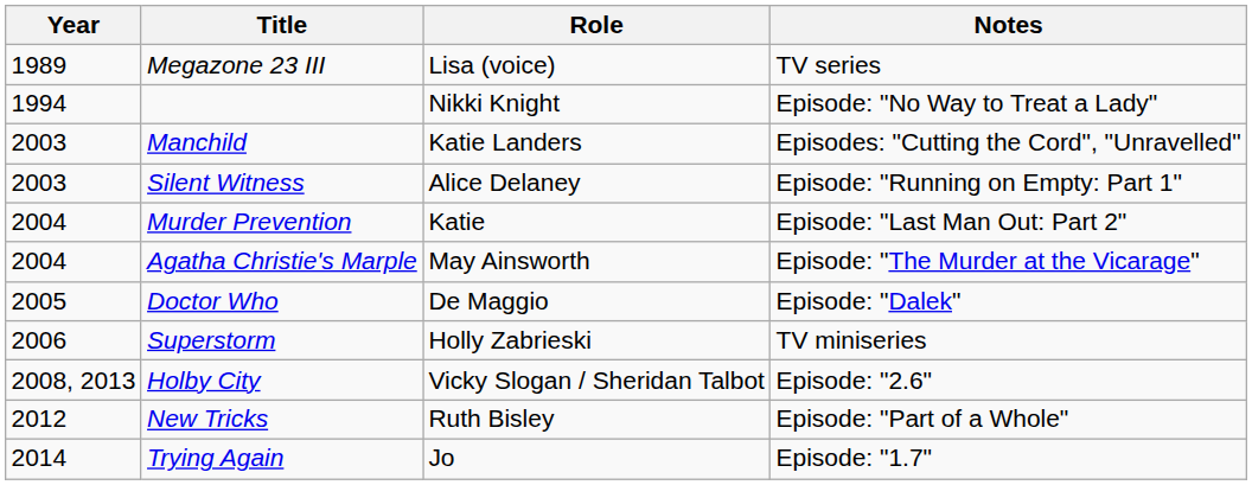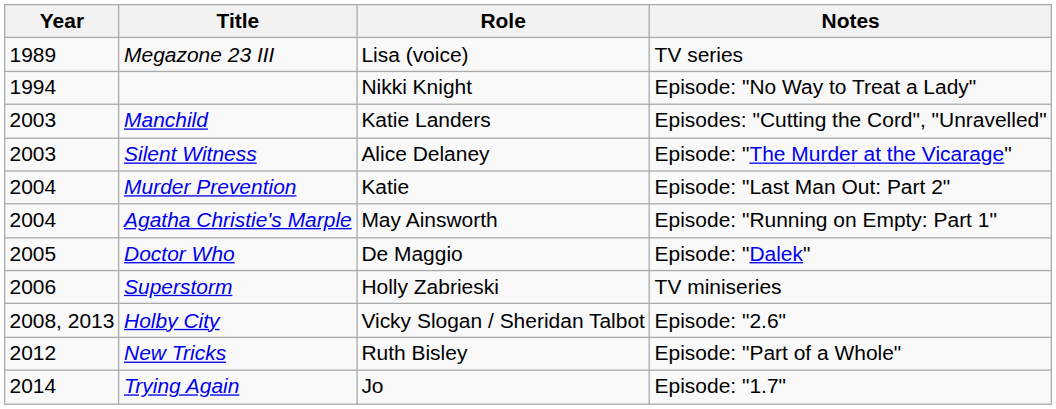 <table class="wikitable sortable">
 <tr>
 <th>Year</th>
 <th>Title</th>
 <th>Role</th>
 <th class="unsortable">Notes</th>
 </tr>
 <tr>
 <td>1989</td>
 <td><em>Megazone 23 III</em></td>
 <td>Lisa (voice)</td>
 <td>TV series</td>
 </tr>
 <tr>
 <td>1994</td>
 <td><em></em></td>
 <td>Nikki Knight</td>
 <td>Episode: "No Way to Treat a Lady"</td>
 </tr>
 <tr>
 <td>2003</td>
 <td><em><a href='#'>Manchild</a></em></td>
 <td>Katie Landers</td>
 <td>Episodes: "Cutting the Cord", "Unravelled"</td>
 </tr>
 <tr>
 <td>2003</td>
 <td><em><a href='#'>Silent Witness</a></em></td>
 <td>Alice Delaney</td>
-<td>Episode: "Running on Empty: Part 1"</td>
+<td>Episode: "<a href='#'>The Murder at the Vicarage</a>"</td>
 </tr>
 <tr>
 <td>2004</td>
 <td><em><a href='#'>Murder Prevention</a></em></td>
 <td>Katie</td>
 <td>Episode: "Last Man Out: Part 2"</td>
 </tr>
 <tr>
 <td>2004</td>
 <td><em><a href='#'>Agatha Christie's Marple</a></em></td>
 <td>May Ainsworth</td>
-<td>Episode: "<a href='#'>The Murder at the Vicarage</a>"</td>
+<td>Episode: "Running on Empty: Part 1"</td>
 </tr>
 <tr>
 <td>2005</td>
 <td><em><a href='#'>Doctor Who</a></em></td>
 <td>De Maggio</td>
 <td>Episode: "<a href='#'>Dalek</a>"</td>
 </tr>
 <tr>
 <td>2006</td>
 <td><em><a href='#'>Superstorm</a></em></td>
 <td>Holly Zabrieski</td>
 <td>TV miniseries</td>
 </tr>
 <tr>
 <td>2008, 2013</td>
 <td><em><a href='#'>Holby City</a></em></td>
 <td>Vicky Slogan / Sheridan Talbot</td>
 <td>Episode: "2.6"</td>
 </tr>
 <tr>
 <td>2012</td>
 <td><em><a href='#'>New Tricks</a></em></td>
 <td>Ruth Bisley</td>
 <td>Episode: "Part of a Whole"</td>
 </tr>
 <tr>
 <td>2014</td>
 <td><em><a href='#'>Trying Again</a></em></td>
 <td>Jo</td>
 <td>Episode: "1.7"</td>
 </tr>
 </table>
